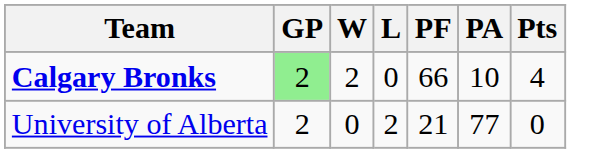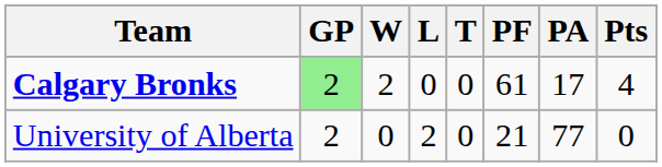 <table class="wikitable">
 <tr>
 <th>Team</th>
 <th>GP</th>
 <th>W</th>
 <th>L</th>
+<th>T</th>
 <th>PF</th>
 <th>PA</th>
 <th>Pts</th>
 </tr>
 <tr align="center">
 <td align="left"><strong><a href='#'>Calgary Bronks</a></strong></td>
 <td style="background: lightgreen;">2</td>
 <td>2</td>
 <td>0</td>
-<td>66</td>
-<td>10</td>
+<td>0</td>
+<td>61</td>
+<td>17</td>
 <td>4</td>
 </tr>
 <tr align="center">
 <td align="left"><a href='#'>University of Alberta</a></td>
 <td>2</td>
 <td>0</td>
 <td>2</td>
+<td>0</td>
 <td>21</td>
 <td>77</td>
 <td>0</td>
 </tr>
 </table>
